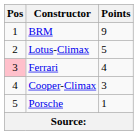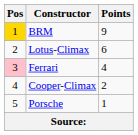 <table class="wikitable" style="font-size: 95%;">
 <tr>
 <th>Pos</th>
 <th>Constructor</th>
 <th>Points</th>
 </tr>
 <tr>
-<td align="center">1</td>
+<td align="center" style="background: gold;">1</td>
 <td> <a href='#'>BRM</a></td>
 <td align="left">9</td>
 </tr>
 <tr>
 <td align="center">2</td>
 <td> <a href='#'>Lotus</a>-<a href='#'>Climax</a></td>
-<td align="left">5</td>
+<td align="left">6</td>
 </tr>
 <tr>
 <td align="center" style="background: pink;">3</td>
 <td> <a href='#'>Ferrari</a></td>
 <td align="left">4</td>
 </tr>
 <tr>
 <td align="center">4</td>
 <td> <a href='#'>Cooper</a>-<a href='#'>Climax</a></td>
-<td align="left">3</td>
+<td align="left">2</td>
 </tr>
 <tr>
 <td align="center">5</td>
 <td> <a href='#'>Porsche</a></td>
 <td align="left">1</td>
 </tr>
 <tr>
 <th colspan=4>Source: </th>
 </tr>
 </table>
